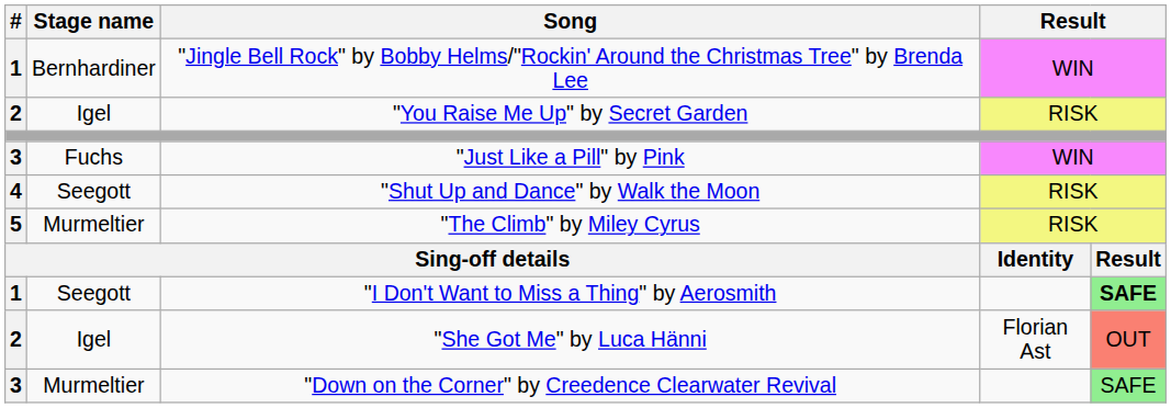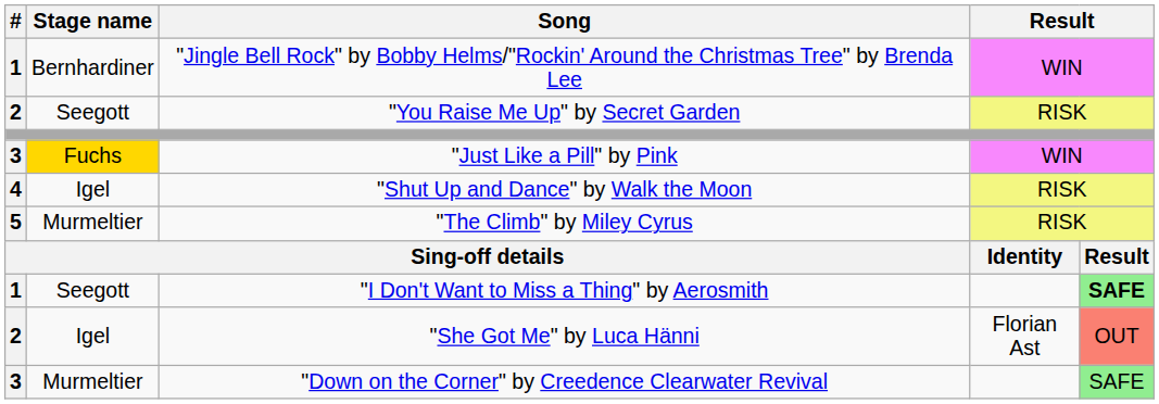 <table class="wikitable plainrowheaders" style="text-align: center">
 <tr>
 <th>#</th>
 <th>Stage name</th>
 <th>Song</th>
 <th colspan=2>Result</th>
 </tr>
 <tr>
 <th>1</th>
 <td>Bernhardiner</td>
 <td>"<a href='#'>Jingle Bell Rock</a>" by <a href='#'>Bobby Helms</a>/"<a href='#'>Rockin' Around the Christmas Tree</a>" by <a href='#'>Brenda Lee</a></td>
 <td colspan=2 bgcolor="#F888FD">WIN</td>
 </tr>
 <tr>
 <th>2</th>
-<td>Igel</td>
+<td>Seegott</td>
 <td>"<a href='#'>You Raise Me Up</a>" by <a href='#'>Secret Garden</a></td>
 <td colspan=2 bgcolor="#F3F781">RISK</td>
 </tr>
 <tr>
 <td colspan="5" style="background:darkgray"></td>
 </tr>
 <tr>
 <th>3</th>
-<td>Fuchs</td>
+<td style="background: gold;">Fuchs</td>
 <td>"<a href='#'>Just Like a Pill</a>" by <a href='#'>Pink</a></td>
 <td colspan=2 bgcolor="#F888FD">WIN</td>
 </tr>
 <tr>
 <th>4</th>
-<td>Seegott</td>
+<td>Igel</td>
 <td>"<a href='#'>Shut Up and Dance</a>" by <a href='#'>Walk the Moon</a></td>
 <td colspan=2 bgcolor="#F3F781">RISK</td>
 </tr>
 <tr>
 <th>5</th>
 <td>Murmeltier</td>
 <td>"<a href='#'>The Climb</a>" by <a href='#'>Miley Cyrus</a></td>
 <td colspan=2 bgcolor="#F3F781">RISK</td>
 </tr>
 <tr>
 <th colspan="3">Sing-off details</th>
 <th>Identity</th>
 <th>Result</th>
 </tr>
 <tr>
 <th>1</th>
 <td>Seegott</td>
 <td>"<a href='#'>I Don't Want to Miss a Thing</a>" by <a href='#'>Aerosmith</a></td>
 <td></td>
 <td bgcolor=lightgreen><strong>SAFE</strong></td>
 </tr>
 <tr>
 <th>2</th>
 <td>Igel</td>
 <td>"<a href='#'>She Got Me</a>" by <a href='#'>Luca Hänni</a></td>
 <td>Florian Ast</td>
 <td bgcolor=salmon>OUT</td>
 </tr>
 <tr>
 <th>3</th>
 <td>Murmeltier</td>
 <td>"<a href='#'>Down on the Corner</a>" by <a href='#'>Creedence Clearwater Revival</a></td>
 <td></td>
 <td bgcolor=lightgreen>SAFE</td>
 </tr>
 </table>
